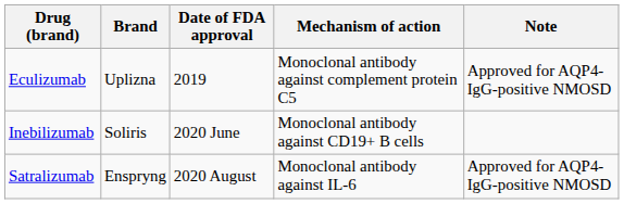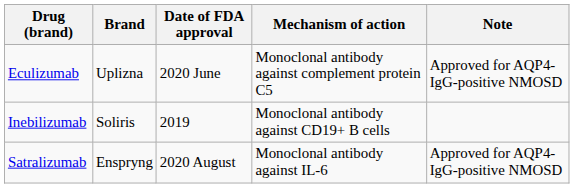 <table class="wikitable sortable">
 <tr>
 <th>Drug (brand)</th>
 <th>Brand</th>
 <th>Date of FDA approval</th>
 <th>Mechanism of action</th>
 <th>Note</th>
 </tr>
 <tr>
 <td><a href='#'>Eculizumab</a></td>
 <td>Uplizna</td>
-<td>2019</td>
+<td>2020 June</td>
 <td>Monoclonal antibody against complement protein C5</td>
 <td>Approved for AQP4-IgG-positive NMOSD</td>
 </tr>
 <tr>
 <td><a href='#'>Inebilizumab</a></td>
 <td>Soliris</td>
-<td>2020 June</td>
+<td>2019</td>
 <td>Monoclonal antibody against CD19+ B cells</td>
 <td></td>
 </tr>
 <tr>
 <td><a href='#'>Satralizumab</a></td>
 <td>Enspryng</td>
 <td>2020 August</td>
 <td>Monoclonal antibody against IL-6</td>
 <td>Approved for AQP4-IgG-positive NMOSD</td>
 </tr>
 </table>
